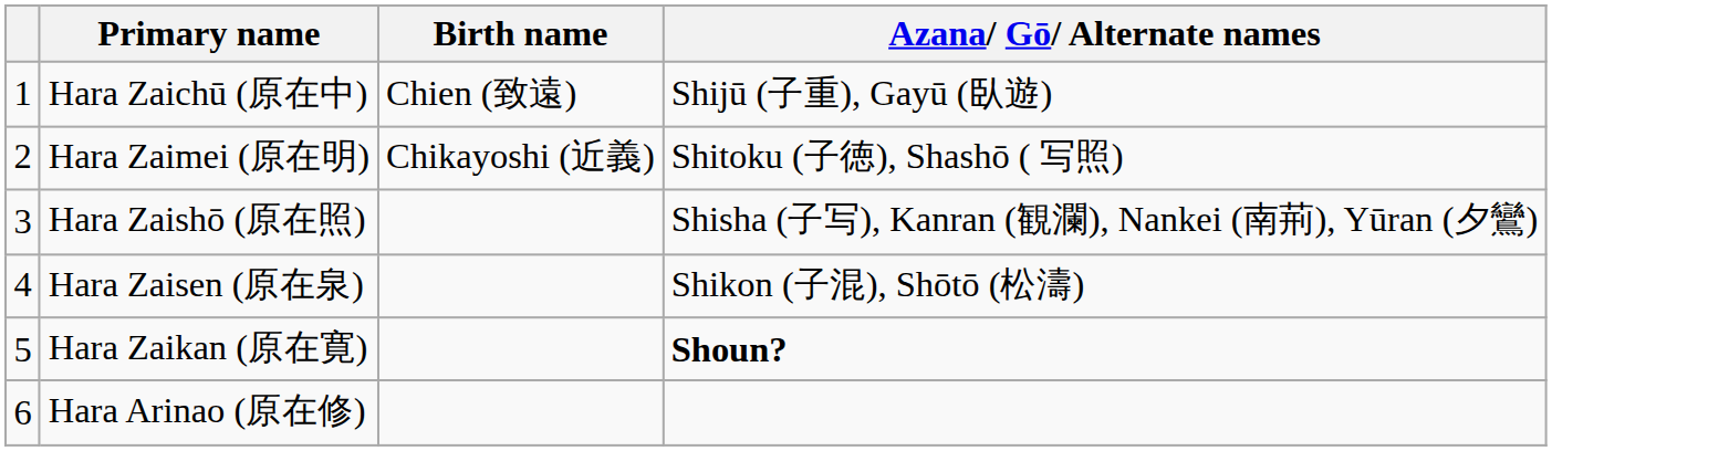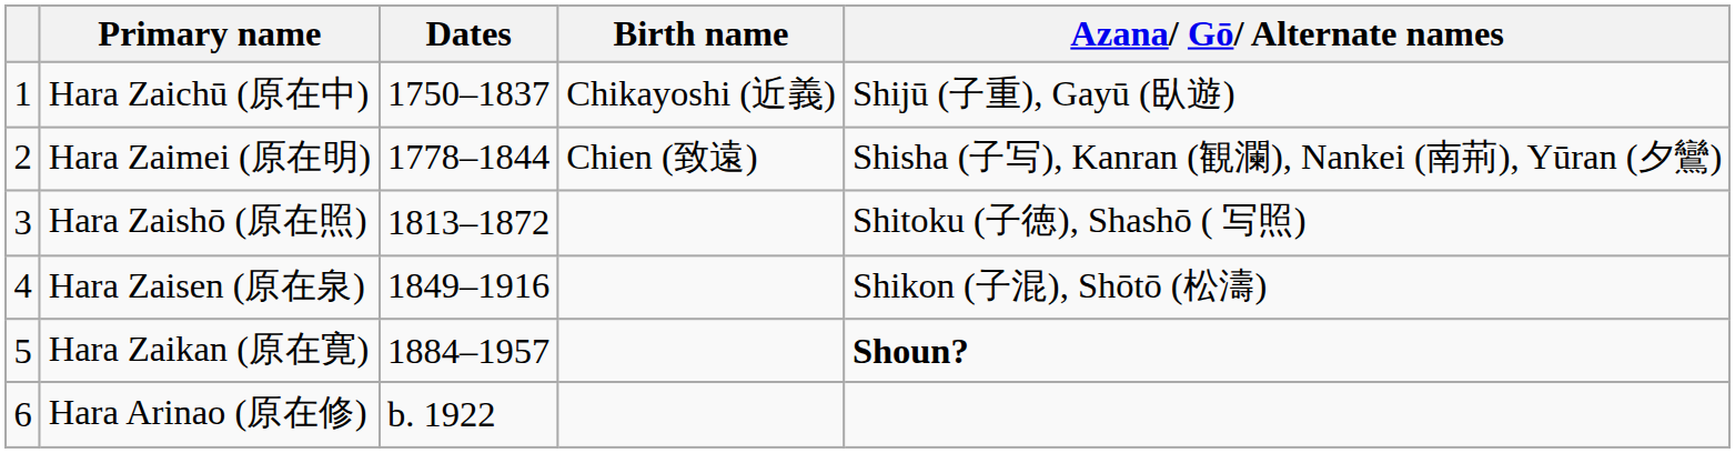 <table class="wikitable">
 <tr>
 <th></th>
 <th>Primary name</th>
+<th>Dates</th>
 <th>Birth name</th>
 <th><a href='#'>Azana</a>/ <a href='#'>Gō</a>/ Alternate names</th>
 </tr>
 <tr>
 <td>1</td>
 <td>Hara Zaichū (原在中)</td>
-<td>Chien (致遠)</td>
+<td>1750–1837</td>
+<td>Chikayoshi (近義)</td>
 <td>Shijū (子重), Gayū (臥遊)</td>
 </tr>
 <tr>
 <td>2</td>
 <td>Hara Zaimei (原在明)</td>
-<td>Chikayoshi (近義)</td>
-<td>Shitoku (子徳), Shashō ( 写照)</td>
+<td>1778–1844</td>
+<td>Chien (致遠)</td>
+<td>Shisha (子写), Kanran (観瀾), Nankei (南荊), Yūran (夕鸞)</td>
 </tr>
 <tr>
 <td>3</td>
 <td>Hara Zaishō (原在照)</td>
+<td>1813–1872</td>
 <td></td>
-<td>Shisha (子写), Kanran (観瀾), Nankei (南荊), Yūran (夕鸞)</td>
+<td>Shitoku (子徳), Shashō ( 写照)</td>
 </tr>
 <tr>
 <td>4</td>
 <td>Hara Zaisen (原在泉)</td>
+<td>1849–1916</td>
 <td></td>
 <td>Shikon (子混), Shōtō (松濤)</td>
 </tr>
 <tr>
 <td>5</td>
 <td>Hara Zaikan (原在寛)</td>
+<td>1884–1957</td>
 <td></td>
 <td><strong>Shoun?</strong></td>
 </tr>
 <tr>
 <td>6</td>
 <td>Hara Arinao (原在修)</td>
+<td>b. 1922</td>
 <td></td>
 <td></td>
 </tr>
 </table>
